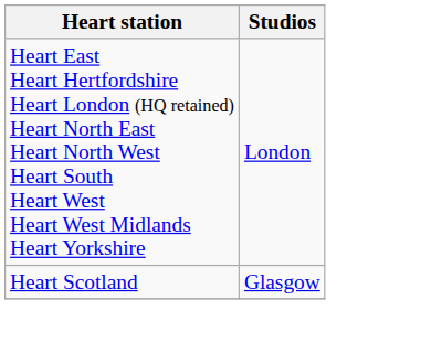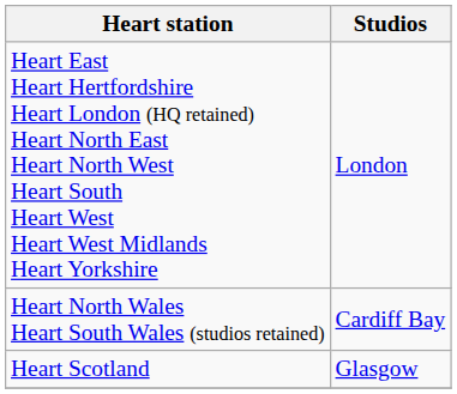 <table class="wikitable">
 <tr>
 <th>Heart station</th>
 <th>Studios</th>
 </tr>
 <tr>
 <td><a href='#'>Heart East</a><br><a href='#'>Heart Hertfordshire</a><br><a href='#'>Heart London</a> <small>(HQ retained)</small><br><a href='#'>Heart North East</a><br><a href='#'>Heart North West</a><br><a href='#'>Heart South</a><br><a href='#'>Heart West</a><br><a href='#'>Heart West Midlands</a><br><a href='#'>Heart Yorkshire</a></td>
 <td><a href='#'>London</a></td>
 </tr>
 <tr>
+<td><a href='#'>Heart North Wales</a><br><a href='#'>Heart South Wales</a> <small>(studios retained)</small></td>
+<td><a href='#'>Cardiff Bay</a></td>
+</tr>
+<tr>
 <td><a href='#'>Heart Scotland</a></td>
 <td><a href='#'>Glasgow</a></td>
 </tr>
 <tr>
 </tr>
 </table>
